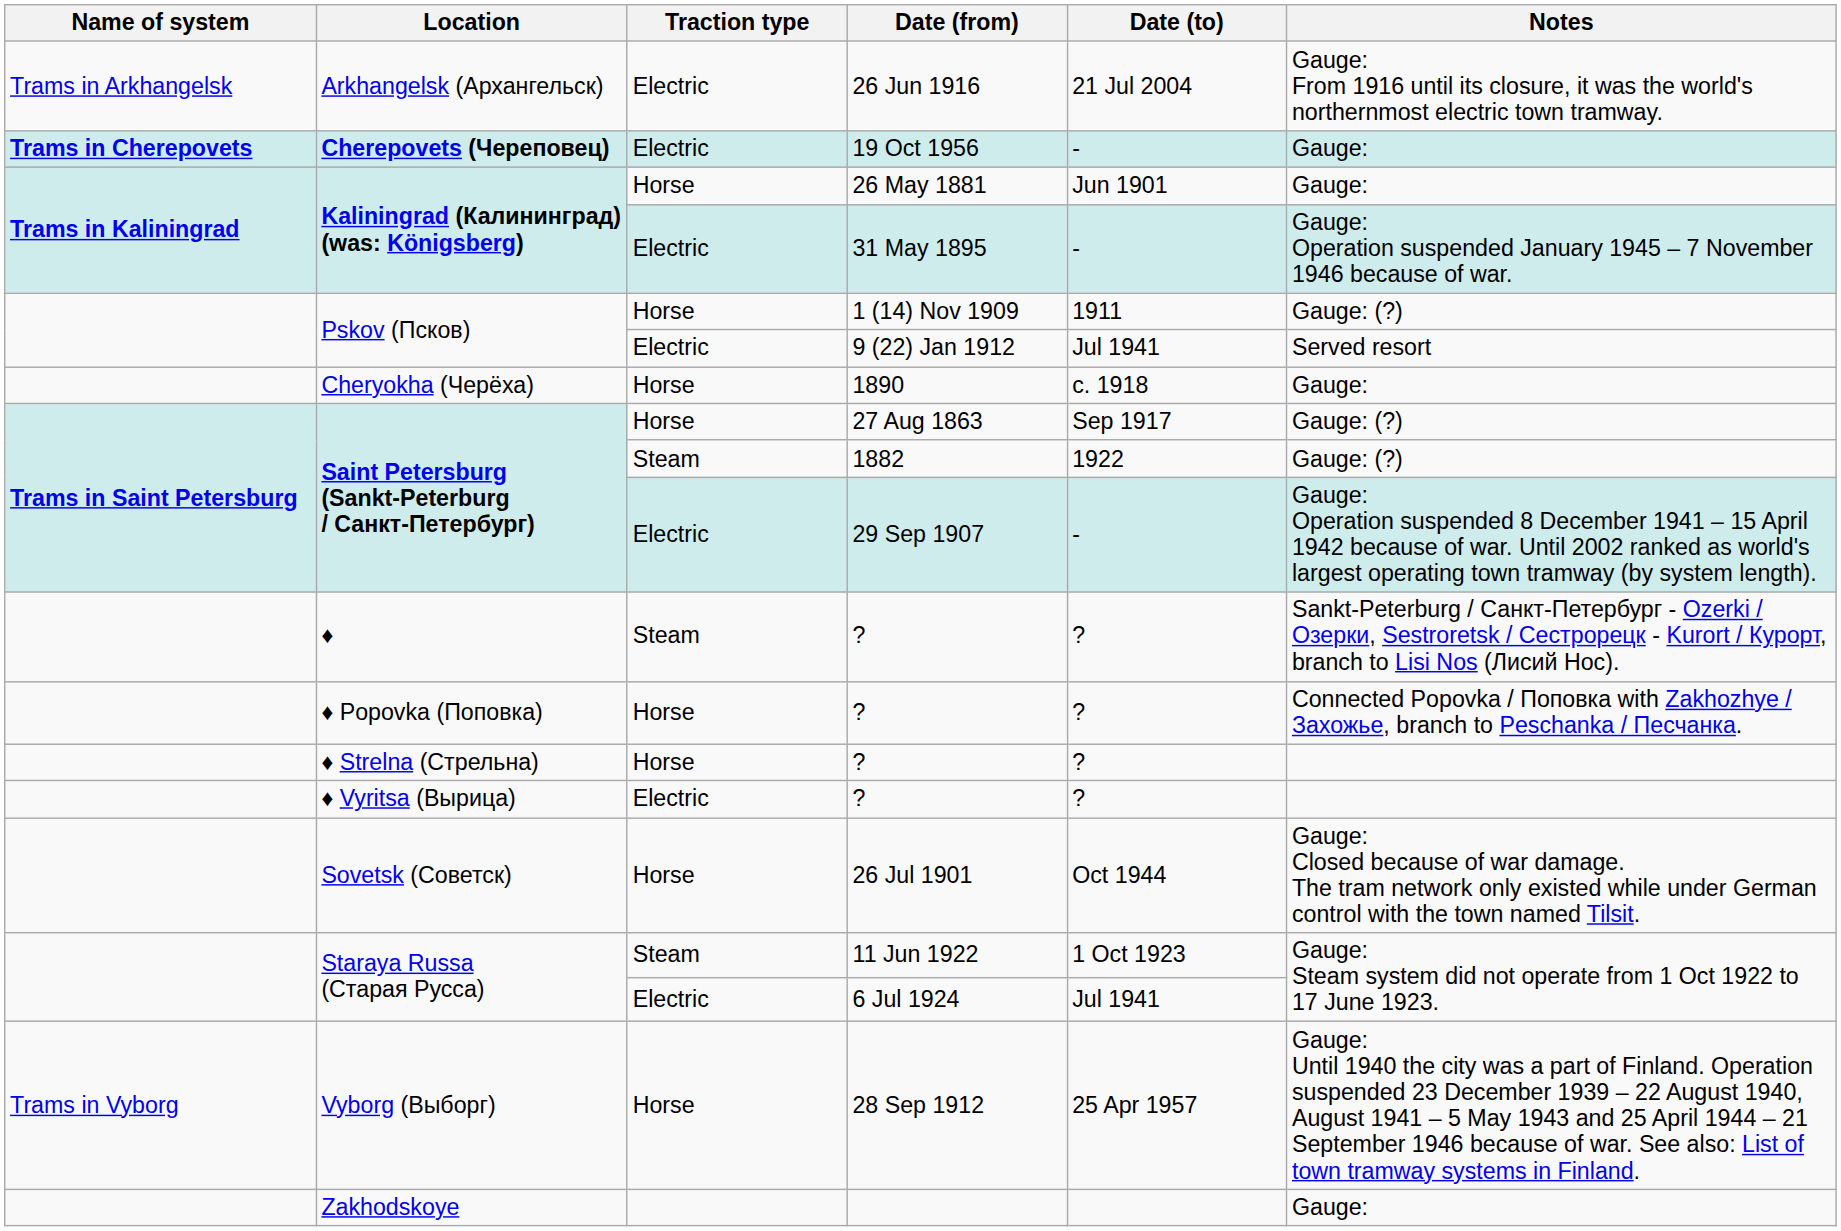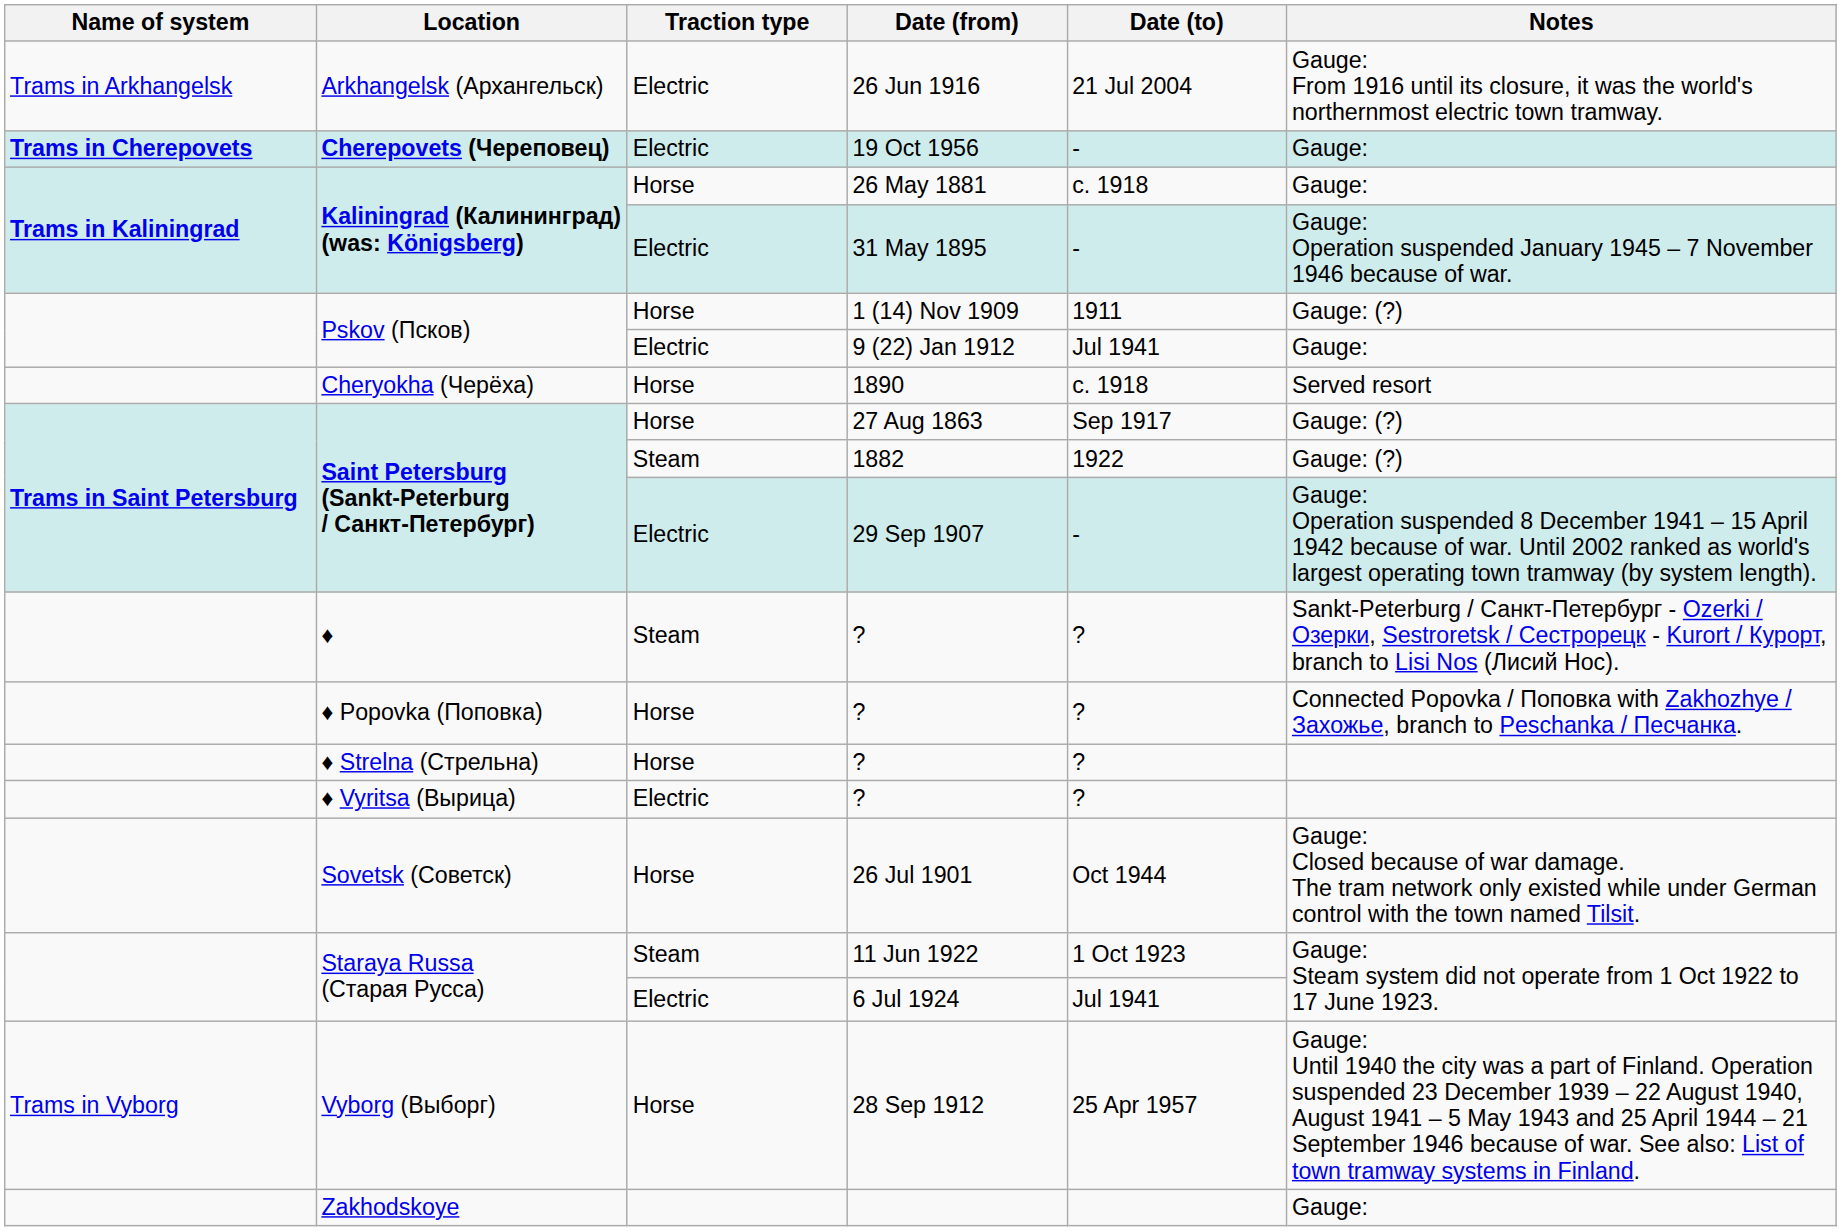 <table class="wikitable sortable" style="width:100%;">
 <tr>
 <th style="width:17%;">Name of system</th>
 <th style="width:17%;">Location</th>
 <th style="width:12%;">Traction type</th>
 <th style="width:12%;">Date (from)</th>
 <th style="width:12%;">Date (to)</th>
 <th style="width:30%;">Notes</th>
 </tr>
 <tr>
 <td><a href='#'>Trams in Arkhangelsk</a></td>
 <td><a href='#'>Arkhangelsk</a> (Архангельск)</td>
 <td>Electric</td>
 <td>26 Jun 1916</td>
 <td>21 Jul 2004</td>
 <td>Gauge: <br>From 1916 until its closure, it was the world's northernmost electric town tramway.</td>
 </tr>
 <tr style="background:#CFECEC">
 <td><strong><a href='#'>Trams in Cherepovets</a></strong></td>
 <td><strong><a href='#'>Cherepovets</a> (Череповец)</strong></td>
 <td>Electric</td>
 <td>19 Oct 1956</td>
 <td>-</td>
 <td>Gauge: </td>
 </tr>
 <tr>
 <td rowspan="2" style="background:#CFECEC"><strong><a href='#'>Trams in Kaliningrad</a></strong></td>
 <td rowspan="2" style="background:#CFECEC"><strong><a href='#'>Kaliningrad</a> (Калининград)<br>(was: <a href='#'>Königsberg</a>)</strong></td>
 <td>Horse</td>
 <td>26 May 1881</td>
-<td>Jun 1901</td>
+<td>c. 1918</td>
 <td>Gauge: </td>
 </tr>
 <tr style="background:#CFECEC">
 <td>Electric</td>
 <td>31 May 1895</td>
 <td>-</td>
 <td>Gauge: <br>Operation suspended January 1945 – 7 November 1946 because of war.</td>
 </tr>
 <tr>
 <td rowspan="2"> </td>
 <td rowspan="2"><a href='#'>Pskov</a> (Псков)</td>
 <td>Horse</td>
 <td>1 (14) Nov 1909</td>
 <td>1911</td>
 <td>Gauge: (?)</td>
 </tr>
 <tr>
 <td>Electric</td>
 <td>9 (22) Jan 1912</td>
 <td>Jul 1941</td>
-<td>Served resort</td>
+<td>Gauge: </td>
 </tr>
 <tr>
 <td></td>
 <td><a href='#'>Cheryokha</a> (Черёха)</td>
 <td>Horse</td>
 <td>1890</td>
 <td>c. 1918</td>
-<td>Gauge: </td>
+<td>Served resort</td>
 </tr>
 <tr>
 <td rowspan="3" style="background:#CFECEC"><strong><a href='#'>Trams in Saint Petersburg</a></strong></td>
 <td rowspan="3" style="background:#CFECEC"><strong><a href='#'>Saint Petersburg</a><br>(Sankt-Peterburg<br>/ Санкт-Петербург)</strong></td>
 <td>Horse</td>
 <td>27 Aug 1863</td>
 <td>Sep 1917</td>
 <td>Gauge: (?)</td>
 </tr>
 <tr>
 <td>Steam</td>
 <td>1882</td>
 <td>1922</td>
 <td>Gauge: (?)</td>
 </tr>
 <tr style="background:#CFECEC">
 <td>Electric</td>
 <td>29 Sep 1907</td>
 <td>-</td>
 <td>Gauge: <br>Operation suspended 8 December 1941 – 15 April 1942 because of war. Until 2002 ranked as world's largest operating town tramway (by system length).</td>
 </tr>
 <tr>
 <td> </td>
 <td>♦</td>
 <td>Steam</td>
 <td>?</td>
 <td>?</td>
 <td>Sankt-Peterburg / Санкт-Петербург - <a href='#'>Ozerki / Озерки</a>, <a href='#'>Sestroretsk / Сестрорецк</a> - <a href='#'>Kurort / Курорт</a>, branch to <a href='#'>Lisi Nos</a> (Лисий Нос).</td>
 </tr>
 <tr>
 <td> </td>
 <td>♦ Popovka (Поповка)</td>
 <td>Horse</td>
 <td>?</td>
 <td>?</td>
 <td>Connected Popovka / Поповка with <a href='#'>Zakhozhye / Захожье</a>, branch to <a href='#'>Peschanka / Песчанка</a>.</td>
 </tr>
 <tr>
 <td> </td>
 <td>♦ <a href='#'>Strelna</a> (Стрельна)</td>
 <td>Horse</td>
 <td>?</td>
 <td>?</td>
 <td> </td>
 </tr>
 <tr>
 <td> </td>
 <td>♦ <a href='#'>Vyritsa</a> (Вырица)</td>
 <td>Electric</td>
 <td>?</td>
 <td>?</td>
 <td> </td>
 </tr>
 <tr>
 <td> </td>
 <td><a href='#'>Sovetsk</a> (Советск)</td>
 <td>Horse</td>
 <td>26 Jul 1901</td>
 <td>Oct 1944</td>
 <td>Gauge: <br>Closed because of war damage.<br>The tram network only existed while under German control with the town named <a href='#'>Tilsit</a>.</td>
 </tr>
 <tr>
 <td rowspan="2"> </td>
 <td rowspan="2"><a href='#'>Staraya Russa</a><br>(Старая Русса)</td>
 <td>Steam</td>
 <td>11 Jun 1922</td>
 <td>1 Oct 1923</td>
 <td rowspan="2">Gauge: <br>Steam system did not operate from 1 Oct 1922 to 17 June 1923.</td>
 </tr>
 <tr>
 <td>Electric</td>
 <td>6 Jul 1924</td>
 <td>Jul 1941</td>
 </tr>
 <tr>
 <td><a href='#'>Trams in Vyborg</a></td>
 <td><a href='#'>Vyborg</a> (Выборг)</td>
 <td>Horse</td>
 <td>28 Sep 1912</td>
 <td>25 Apr 1957</td>
 <td>Gauge: <br>Until 1940 the city was a part of Finland. Operation suspended 23 December 1939 – 22 August 1940, August 1941 – 5 May 1943 and 25 April 1944 – 21 September 1946 because of war. See also: <a href='#'>List of town tramway systems in Finland</a>.</td>
 </tr>
 <tr>
 <td></td>
 <td><a href='#'>Zakhodskoye</a></td>
 <td></td>
 <td></td>
 <td></td>
 <td>Gauge: </td>
 </tr>
 </table>
